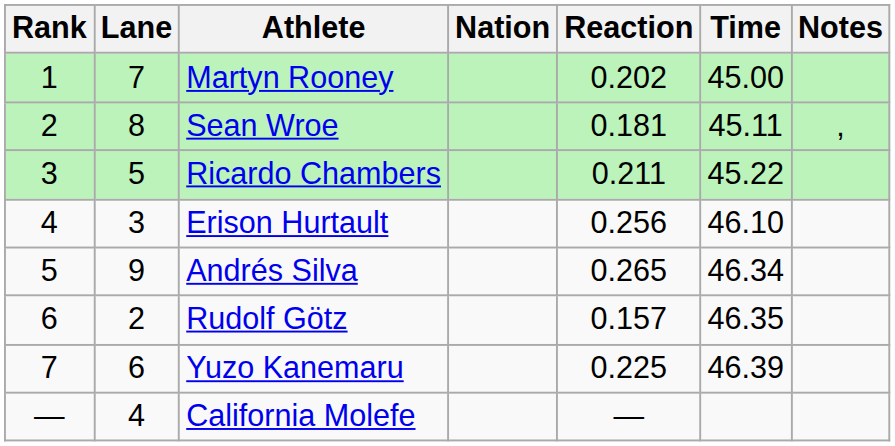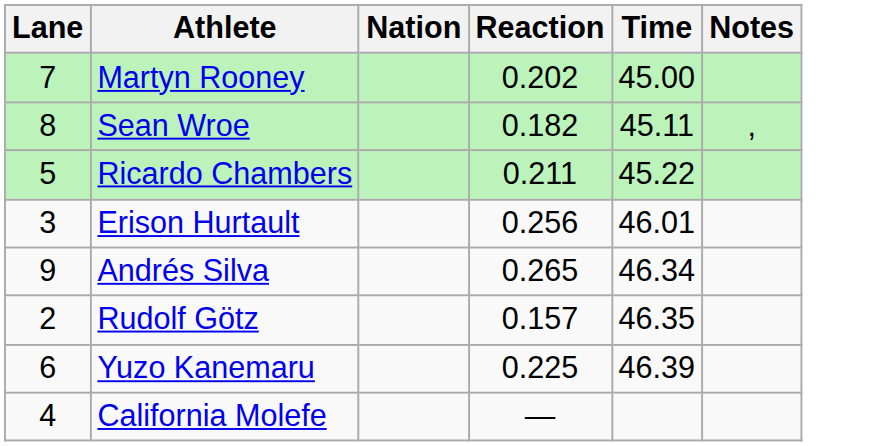 <table class="wikitable sortable" style="text-align:center">
 <tr>
-<th>Rank</th>
 <th>Lane</th>
 <th>Athlete</th>
 <th>Nation</th>
 <th>Reaction</th>
 <th>Time</th>
 <th>Notes</th>
 </tr>
 <tr bgcolor=bbf3bb>
-<td>1</td>
 <td>7</td>
 <td align=left><a href='#'>Martyn Rooney</a></td>
 <td align=left></td>
 <td>0.202</td>
 <td>45.00</td>
 <td></td>
 </tr>
 <tr bgcolor=bbf3bb>
-<td>2</td>
 <td>8</td>
 <td align=left><a href='#'>Sean Wroe</a></td>
 <td align=left></td>
-<td>0.181</td>
+<td>0.182</td>
 <td>45.11</td>
 <td>, </td>
 </tr>
 <tr bgcolor=bbf3bb>
-<td>3</td>
 <td>5</td>
 <td align=left><a href='#'>Ricardo Chambers</a></td>
 <td align=left></td>
 <td>0.211</td>
 <td>45.22</td>
 <td></td>
 </tr>
 <tr>
-<td>4</td>
 <td>3</td>
 <td align=left><a href='#'>Erison Hurtault</a></td>
 <td align=left></td>
 <td>0.256</td>
-<td>46.10</td>
+<td>46.01</td>
 <td></td>
 </tr>
 <tr>
-<td>5</td>
 <td>9</td>
 <td align=left><a href='#'>Andrés Silva</a></td>
 <td align=left></td>
 <td>0.265</td>
 <td>46.34</td>
 <td></td>
 </tr>
 <tr>
-<td>6</td>
 <td>2</td>
 <td align=left><a href='#'>Rudolf Götz</a></td>
 <td align=left></td>
 <td>0.157</td>
 <td>46.35</td>
 <td></td>
 </tr>
 <tr>
-<td>7</td>
 <td>6</td>
 <td align=left><a href='#'>Yuzo Kanemaru</a></td>
 <td align=left></td>
 <td>0.225</td>
 <td>46.39</td>
 <td></td>
 </tr>
 <tr>
-<td data-sort-value=8>—</td>
 <td>4</td>
 <td align=left><a href='#'>California Molefe</a></td>
 <td align=left></td>
 <td data-sort-value=1.00>—</td>
 <td data-sort-value=99.99></td>
 <td></td>
 </tr>
 </table>
